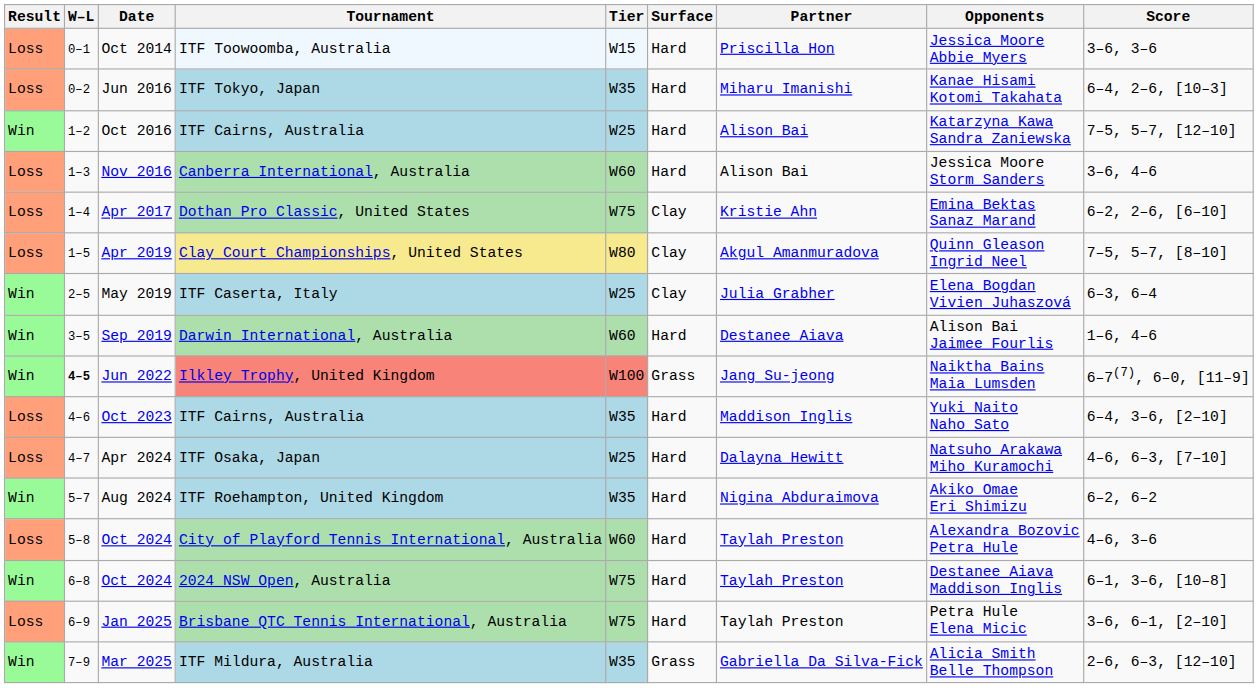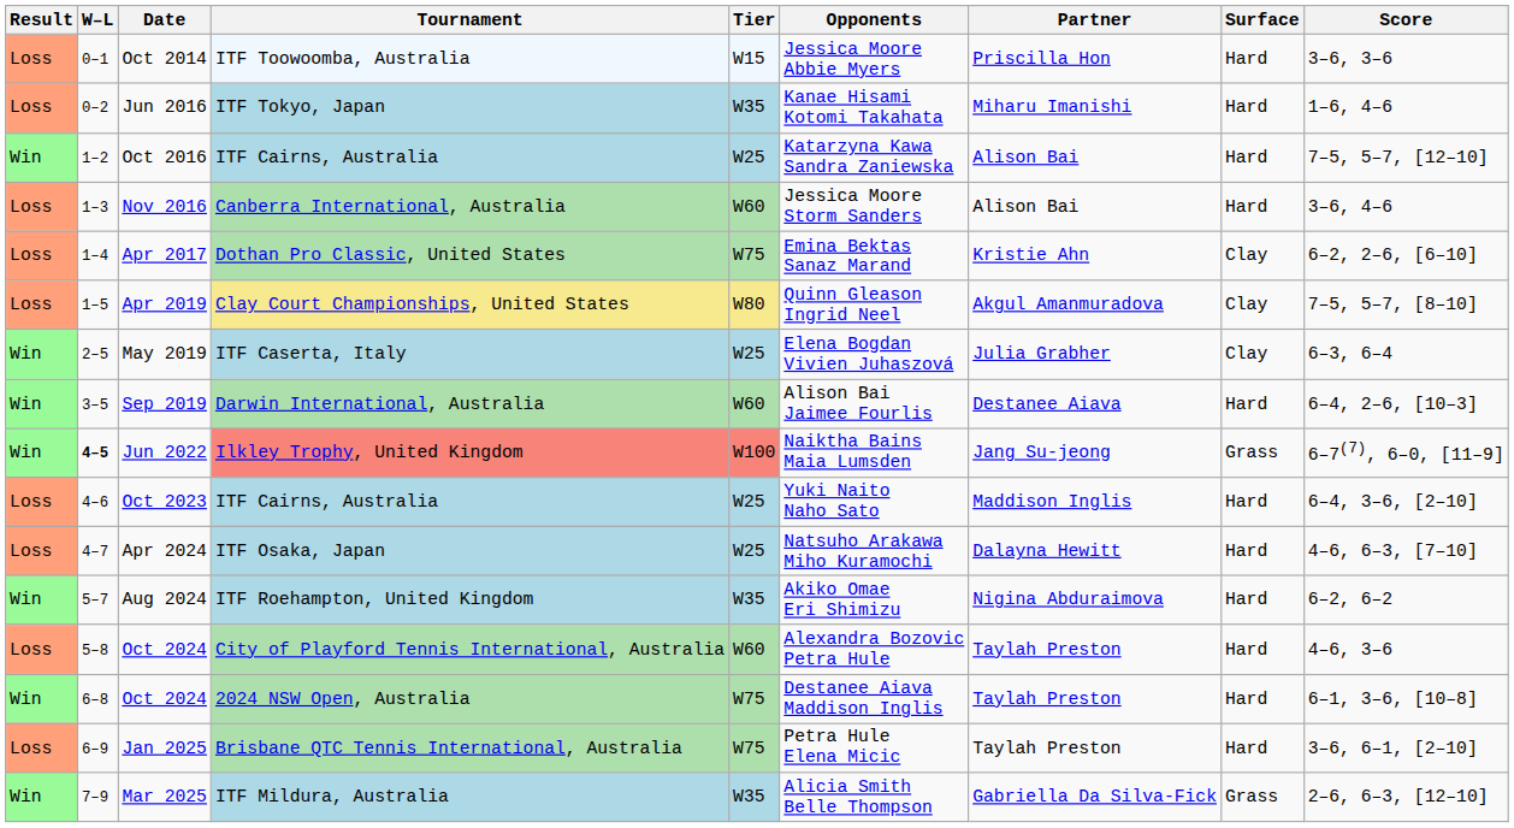 <table class="sortable wikitable">
 <tr>
 <th>Result</th>
 <th class="unsortable">W–L</th>
 <th>Date</th>
 <th>Tournament</th>
 <th>Tier</th>
+<th>Opponents</th>
+<th>Partner</th>
 <th>Surface</th>
-<th>Partner</th>
-<th>Opponents</th>
 <th class="unsortable">Score</th>
 </tr>
 <tr>
 <td style="background:#ffa07a;">Loss</td>
 <td><small>0–1</small></td>
 <td>Oct 2014</td>
 <td style="background:#f0f8ff;">ITF Toowoomba, Australia</td>
 <td style="background:#f0f8ff;">W15</td>
+<td> <a href='#'>Jessica Moore</a> <br>  <a href='#'>Abbie Myers</a></td>
+<td> <a href='#'>Priscilla Hon</a></td>
 <td>Hard</td>
-<td> <a href='#'>Priscilla Hon</a></td>
-<td> <a href='#'>Jessica Moore</a> <br>  <a href='#'>Abbie Myers</a></td>
 <td>3–6, 3–6</td>
 </tr>
 <tr>
 <td style="background:#ffa07a;">Loss</td>
 <td><small>0–2</small></td>
 <td>Jun 2016</td>
 <td style="background:lightblue;">ITF Tokyo, Japan</td>
 <td style="background:lightblue;">W35</td>
+<td> <a href='#'>Kanae Hisami</a> <br>  <a href='#'>Kotomi Takahata</a></td>
+<td> <a href='#'>Miharu Imanishi</a></td>
 <td>Hard</td>
-<td> <a href='#'>Miharu Imanishi</a></td>
-<td> <a href='#'>Kanae Hisami</a> <br>  <a href='#'>Kotomi Takahata</a></td>
-<td>6–4, 2–6, [10–3]</td>
+<td>1–6, 4–6</td>
 </tr>
 <tr>
 <td style="background:#98fb98;">Win</td>
 <td><small>1–2</small></td>
 <td>Oct 2016</td>
 <td style="background:lightblue;">ITF Cairns, Australia</td>
 <td style="background:lightblue;">W25</td>
+<td> <a href='#'>Katarzyna Kawa</a> <br>  <a href='#'>Sandra Zaniewska</a></td>
+<td> <a href='#'>Alison Bai</a></td>
 <td>Hard</td>
-<td> <a href='#'>Alison Bai</a></td>
-<td> <a href='#'>Katarzyna Kawa</a> <br>  <a href='#'>Sandra Zaniewska</a></td>
 <td>7–5, 5–7, [12–10]</td>
 </tr>
 <tr>
 <td style="background:#ffa07a;">Loss</td>
 <td><small>1–3</small></td>
 <td><a href='#'>Nov 2016</a></td>
 <td style="background:#addfad;"><a href='#'>Canberra International</a>, Australia</td>
 <td style="background:#addfad;">W60</td>
+<td> Jessica Moore <br>  <a href='#'>Storm Sanders</a></td>
+<td> Alison Bai</td>
 <td>Hard</td>
-<td> Alison Bai</td>
-<td> Jessica Moore <br>  <a href='#'>Storm Sanders</a></td>
 <td>3–6, 4–6</td>
 </tr>
 <tr>
 <td style="background:#ffa07a;">Loss</td>
 <td><small>1–4</small></td>
 <td><a href='#'>Apr 2017</a></td>
 <td style="background:#addfad;"><a href='#'>Dothan Pro Classic</a>, United States</td>
 <td style="background:#addfad;">W75</td>
+<td> <a href='#'>Emina Bektas</a> <br>  <a href='#'>Sanaz Marand</a></td>
+<td> <a href='#'>Kristie Ahn</a></td>
 <td>Clay</td>
-<td> <a href='#'>Kristie Ahn</a></td>
-<td> <a href='#'>Emina Bektas</a> <br>  <a href='#'>Sanaz Marand</a></td>
 <td>6–2, 2–6, [6–10]</td>
 </tr>
 <tr>
 <td style="background:#ffa07a;">Loss</td>
 <td><small>1–5</small></td>
 <td><a href='#'>Apr 2019</a></td>
 <td style="background:#f7e98e;"><a href='#'>Clay Court Championships</a>, United States</td>
 <td style="background:#f7e98e;">W80</td>
+<td> <a href='#'>Quinn Gleason</a> <br>  <a href='#'>Ingrid Neel</a></td>
+<td> <a href='#'>Akgul Amanmuradova</a></td>
 <td>Clay</td>
-<td> <a href='#'>Akgul Amanmuradova</a></td>
-<td> <a href='#'>Quinn Gleason</a> <br>  <a href='#'>Ingrid Neel</a></td>
 <td>7–5, 5–7, [8–10]</td>
 </tr>
 <tr>
 <td style="background:#98fb98;">Win</td>
 <td><small>2–5</small></td>
 <td>May 2019</td>
 <td style="background:lightblue;">ITF Caserta, Italy</td>
 <td style="background:lightblue;">W25</td>
+<td> <a href='#'>Elena Bogdan</a> <br>  <a href='#'>Vivien Juhaszová</a></td>
+<td> <a href='#'>Julia Grabher</a></td>
 <td>Clay</td>
-<td> <a href='#'>Julia Grabher</a></td>
-<td> <a href='#'>Elena Bogdan</a> <br>  <a href='#'>Vivien Juhaszová</a></td>
 <td>6–3, 6–4</td>
 </tr>
 <tr>
 <td style="background:#98fb98;">Win</td>
 <td><small>3–5</small></td>
 <td><a href='#'>Sep 2019</a></td>
 <td style="background:#addfad;"><a href='#'>Darwin International</a>, Australia</td>
 <td style="background:#addfad;">W60</td>
+<td> Alison Bai <br>  <a href='#'>Jaimee Fourlis</a></td>
+<td> <a href='#'>Destanee Aiava</a></td>
 <td>Hard</td>
-<td> <a href='#'>Destanee Aiava</a></td>
-<td> Alison Bai <br>  <a href='#'>Jaimee Fourlis</a></td>
-<td>1–6, 4–6</td>
+<td>6–4, 2–6, [10–3]</td>
 </tr>
 <tr>
 <td style="background:#98fb98;">Win</td>
 <td><strong><small>4–5</small></strong></td>
 <td><a href='#'>Jun 2022</a></td>
 <td style="background:#f88379;"><a href='#'>Ilkley Trophy</a>, United Kingdom</td>
 <td style="background:#f88379;">W100</td>
+<td> <a href='#'>Naiktha Bains</a> <br>  <a href='#'>Maia Lumsden</a></td>
+<td> <a href='#'>Jang Su-jeong</a></td>
 <td>Grass</td>
-<td> <a href='#'>Jang Su-jeong</a></td>
-<td> <a href='#'>Naiktha Bains</a> <br>  <a href='#'>Maia Lumsden</a></td>
 <td>6–7<sup>(7)</sup>, 6–0, [11–9]</td>
 </tr>
 <tr>
 <td style="background:#ffa07a;">Loss</td>
 <td><small>4–6</small></td>
 <td><a href='#'>Oct 2023</a></td>
 <td style="background:lightblue;">ITF Cairns, Australia</td>
-<td style="background:lightblue;">W35</td>
+<td style="background:lightblue;">W25</td>
+<td> <a href='#'>Yuki Naito</a> <br>  <a href='#'>Naho Sato</a></td>
+<td> <a href='#'>Maddison Inglis</a></td>
 <td>Hard</td>
-<td> <a href='#'>Maddison Inglis</a></td>
-<td> <a href='#'>Yuki Naito</a> <br>  <a href='#'>Naho Sato</a></td>
 <td>6–4, 3–6, [2–10]</td>
 </tr>
 <tr>
 <td style="background:#ffa07a;">Loss</td>
 <td><small>4–7</small></td>
 <td>Apr 2024</td>
 <td style="background:lightblue;">ITF Osaka, Japan</td>
 <td style="background:lightblue;">W25</td>
+<td> <a href='#'>Natsuho Arakawa</a> <br>  <a href='#'>Miho Kuramochi</a></td>
+<td> <a href='#'>Dalayna Hewitt</a></td>
 <td>Hard</td>
-<td> <a href='#'>Dalayna Hewitt</a></td>
-<td> <a href='#'>Natsuho Arakawa</a> <br>  <a href='#'>Miho Kuramochi</a></td>
 <td>4–6, 6–3, [7–10]</td>
 </tr>
 <tr>
 <td style="background:#98fb98;">Win</td>
 <td><small>5–7</small></td>
 <td>Aug 2024</td>
 <td bgcolor=lightblue>ITF Roehampton, United Kingdom</td>
 <td bgcolor=lightblue>W35</td>
+<td> <a href='#'>Akiko Omae</a> <br>  <a href='#'>Eri Shimizu</a></td>
+<td> <a href='#'>Nigina Abduraimova</a></td>
 <td>Hard</td>
-<td> <a href='#'>Nigina Abduraimova</a></td>
-<td> <a href='#'>Akiko Omae</a> <br>  <a href='#'>Eri Shimizu</a></td>
 <td>6–2, 6–2</td>
 </tr>
 <tr>
 <td style="background:#ffa07a;">Loss</td>
 <td><small>5–8</small></td>
 <td><a href='#'>Oct 2024</a></td>
 <td style="background:#addfad;"><a href='#'>City of Playford Tennis International</a>, Australia</td>
 <td style="background:#addfad;">W60</td>
+<td> <a href='#'>Alexandra Bozovic</a> <br>  <a href='#'>Petra Hule</a></td>
+<td> <a href='#'>Taylah Preston</a></td>
 <td>Hard</td>
-<td> <a href='#'>Taylah Preston</a></td>
-<td> <a href='#'>Alexandra Bozovic</a> <br>  <a href='#'>Petra Hule</a></td>
 <td>4–6, 3–6</td>
 </tr>
 <tr>
 <td style="background:#98fb98;">Win</td>
 <td><small>6–8</small></td>
 <td><a href='#'>Oct 2024</a></td>
 <td style="background:#addfad;"><a href='#'>2024 NSW Open</a>, Australia</td>
 <td style="background:#addfad;">W75</td>
+<td> <a href='#'>Destanee Aiava</a> <br>  <a href='#'>Maddison Inglis</a></td>
+<td> <a href='#'>Taylah Preston</a></td>
 <td>Hard</td>
-<td> <a href='#'>Taylah Preston</a></td>
-<td> <a href='#'>Destanee Aiava</a> <br>  <a href='#'>Maddison Inglis</a></td>
 <td>6–1, 3–6, [10–8]</td>
 </tr>
 <tr>
 <td style="background:#ffa07a;">Loss</td>
 <td><small>6–9</small></td>
 <td><a href='#'>Jan 2025</a></td>
 <td style="background:#addfad;"><a href='#'>Brisbane QTC Tennis International</a>, Australia</td>
 <td style="background:#addfad;">W75</td>
+<td> Petra Hule <br>  <a href='#'>Elena Micic</a></td>
+<td> Taylah Preston</td>
 <td>Hard</td>
-<td> Taylah Preston</td>
-<td> Petra Hule <br>  <a href='#'>Elena Micic</a></td>
 <td>3–6, 6–1, [2–10]</td>
 </tr>
 <tr>
 <td style="background:#98fb98;">Win</td>
 <td><small>7–9</small></td>
 <td><a href='#'>Mar 2025</a></td>
 <td style="background:lightblue;">ITF Mildura, Australia</td>
 <td style="background:lightblue;">W35</td>
+<td> <a href='#'>Alicia Smith</a> <br>  <a href='#'>Belle Thompson</a></td>
+<td> <a href='#'>Gabriella Da Silva-Fick</a></td>
 <td>Grass</td>
-<td> <a href='#'>Gabriella Da Silva-Fick</a></td>
-<td> <a href='#'>Alicia Smith</a> <br>  <a href='#'>Belle Thompson</a></td>
 <td>2–6, 6–3, [12–10]</td>
 </tr>
 </table>
